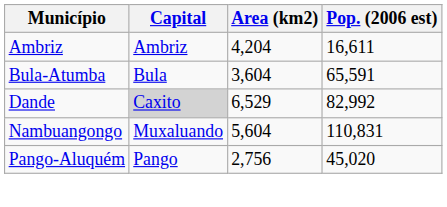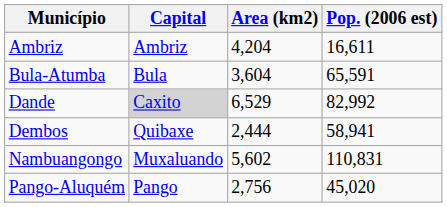 <table class="wikitable sortable">
 <tr>
 <th>Município</th>
 <th><a href='#'>Capital</a></th>
 <th><a href='#'>Area</a> (km2)</th>
 <th><a href='#'>Pop.</a> (2006 est)</th>
 </tr>
 <tr>
 <td><a href='#'>Ambriz</a></td>
 <td><a href='#'>Ambriz</a></td>
 <td>4,204</td>
 <td>16,611</td>
 </tr>
 <tr>
 <td><a href='#'>Bula-Atumba</a></td>
 <td><a href='#'>Bula</a></td>
 <td>3,604</td>
 <td>65,591</td>
 </tr>
 <tr>
 <td><a href='#'>Dande</a></td>
 <td style="background: lightgrey;"><a href='#'>Caxito</a></td>
 <td>6,529</td>
 <td>82,992</td>
 </tr>
 <tr>
+<td><a href='#'>Dembos</a></td>
+<td><a href='#'>Quibaxe</a></td>
+<td>2,444</td>
+<td>58,941</td>
+</tr>
+<tr>
 <td><a href='#'>Nambuangongo</a></td>
 <td><a href='#'>Muxaluando</a></td>
-<td>5,604</td>
+<td>5,602</td>
 <td>110,831</td>
 </tr>
 <tr>
 <td><a href='#'>Pango-Aluquém</a></td>
 <td><a href='#'>Pango</a></td>
 <td>2,756</td>
 <td>45,020</td>
 </tr>
 </table>
